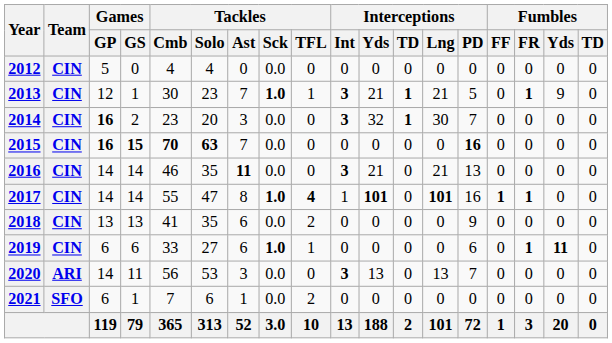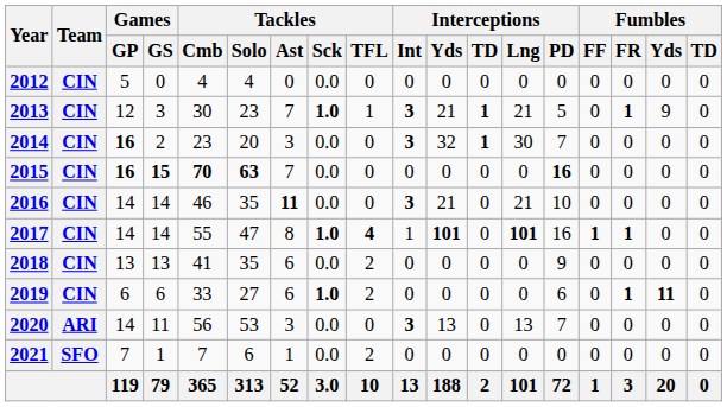 <table class="wikitable" style="text-align:center">
 <tr>
 <th rowspan="2">Year</th>
 <th rowspan="2">Team</th>
 <th colspan="2">Games</th>
 <th colspan="5">Tackles</th>
 <th colspan="5">Interceptions</th>
 <th colspan="4">Fumbles</th>
 </tr>
 <tr>
 <th>GP</th>
 <th>GS</th>
 <th>Cmb</th>
 <th>Solo</th>
 <th>Ast</th>
 <th>Sck</th>
 <th>TFL</th>
 <th>Int</th>
 <th>Yds</th>
 <th>TD</th>
 <th>Lng</th>
 <th>PD</th>
 <th>FF</th>
 <th>FR</th>
 <th>Yds</th>
 <th>TD</th>
 </tr>
 <tr>
 <th><a href='#'>2012</a></th>
 <th><a href='#'>CIN</a></th>
 <td>5</td>
 <td>0</td>
 <td>4</td>
 <td>4</td>
 <td>0</td>
 <td>0.0</td>
 <td>0</td>
 <td>0</td>
 <td>0</td>
 <td>0</td>
 <td>0</td>
 <td>0</td>
 <td>0</td>
 <td>0</td>
 <td>0</td>
 <td>0</td>
 </tr>
 <tr>
 <th><a href='#'>2013</a></th>
 <th><a href='#'>CIN</a></th>
 <td>12</td>
-<td>1</td>
+<td>3</td>
 <td>30</td>
 <td>23</td>
 <td>7</td>
 <td><strong>1.0</strong></td>
 <td>1</td>
 <td><strong>3</strong></td>
 <td>21</td>
 <td><strong>1</strong></td>
 <td>21</td>
 <td>5</td>
 <td>0</td>
 <td><strong>1</strong></td>
 <td>9</td>
 <td>0</td>
 </tr>
 <tr>
 <th><a href='#'>2014</a></th>
 <th><a href='#'>CIN</a></th>
 <td><strong>16</strong></td>
 <td>2</td>
 <td>23</td>
 <td>20</td>
 <td>3</td>
 <td>0.0</td>
 <td>0</td>
 <td><strong>3</strong></td>
 <td>32</td>
 <td><strong>1</strong></td>
 <td>30</td>
 <td>7</td>
 <td>0</td>
 <td>0</td>
 <td>0</td>
 <td>0</td>
 </tr>
 <tr>
 <th><a href='#'>2015</a></th>
 <th><a href='#'>CIN</a></th>
 <td><strong>16</strong></td>
 <td><strong>15</strong></td>
 <td><strong>70</strong></td>
 <td><strong>63</strong></td>
 <td>7</td>
 <td>0.0</td>
 <td>0</td>
 <td>0</td>
 <td>0</td>
 <td>0</td>
 <td>0</td>
 <td><strong>16</strong></td>
 <td>0</td>
 <td>0</td>
 <td>0</td>
 <td>0</td>
 </tr>
 <tr>
 <th><a href='#'>2016</a></th>
 <th><a href='#'>CIN</a></th>
 <td>14</td>
 <td>14</td>
 <td>46</td>
 <td>35</td>
 <td><strong>11</strong></td>
 <td>0.0</td>
 <td>0</td>
 <td><strong>3</strong></td>
 <td>21</td>
 <td>0</td>
 <td>21</td>
-<td>13</td>
+<td>10</td>
 <td>0</td>
 <td>0</td>
 <td>0</td>
 <td>0</td>
 </tr>
 <tr>
 <th><a href='#'>2017</a></th>
 <th><a href='#'>CIN</a></th>
 <td>14</td>
 <td>14</td>
 <td>55</td>
 <td>47</td>
 <td>8</td>
 <td><strong>1.0</strong></td>
 <td><strong>4</strong></td>
 <td>1</td>
 <td><strong>101</strong></td>
 <td>0</td>
 <td><strong>101</strong></td>
 <td>16</td>
 <td><strong>1</strong></td>
 <td><strong>1</strong></td>
 <td>0</td>
 <td>0</td>
 </tr>
 <tr>
 <th><a href='#'>2018</a></th>
 <th><a href='#'>CIN</a></th>
 <td>13</td>
 <td>13</td>
 <td>41</td>
 <td>35</td>
 <td>6</td>
 <td>0.0</td>
 <td>2</td>
 <td>0</td>
 <td>0</td>
 <td>0</td>
 <td>0</td>
 <td>9</td>
 <td>0</td>
 <td>0</td>
 <td>0</td>
 <td>0</td>
 </tr>
 <tr>
 <th><a href='#'>2019</a></th>
 <th><a href='#'>CIN</a></th>
 <td>6</td>
 <td>6</td>
 <td>33</td>
 <td>27</td>
 <td>6</td>
 <td><strong>1.0</strong></td>
-<td>1</td>
+<td>2</td>
 <td>0</td>
 <td>0</td>
 <td>0</td>
 <td>0</td>
 <td>6</td>
 <td>0</td>
 <td><strong>1</strong></td>
 <td><strong>11</strong></td>
 <td>0</td>
 </tr>
 <tr>
 <th><a href='#'>2020</a></th>
 <th><a href='#'>ARI</a></th>
 <td>14</td>
 <td>11</td>
 <td>56</td>
 <td>53</td>
 <td>3</td>
 <td>0.0</td>
 <td>0</td>
 <td><strong>3</strong></td>
 <td>13</td>
 <td>0</td>
 <td>13</td>
 <td>7</td>
 <td>0</td>
 <td>0</td>
 <td>0</td>
 <td>0</td>
 </tr>
 <tr>
 <th><a href='#'>2021</a></th>
 <th><a href='#'>SFO</a></th>
-<td>6</td>
+<td>7</td>
 <td>1</td>
 <td>7</td>
 <td>6</td>
 <td>1</td>
 <td>0.0</td>
 <td>2</td>
 <td>0</td>
 <td>0</td>
 <td>0</td>
 <td>0</td>
 <td>0</td>
 <td>0</td>
 <td>0</td>
 <td>0</td>
 <td>0</td>
 </tr>
 <tr>
 <th colspan="2"></th>
 <th>119</th>
 <th>79</th>
 <th>365</th>
 <th>313</th>
 <th>52</th>
 <th>3.0</th>
 <th>10</th>
 <th>13</th>
 <th>188</th>
 <th>2</th>
 <th>101</th>
 <th>72</th>
 <th>1</th>
 <th>3</th>
 <th>20</th>
 <th>0</th>
 </tr>
 </table>
